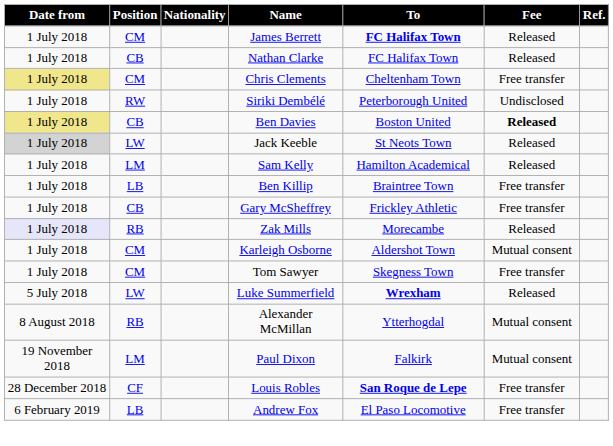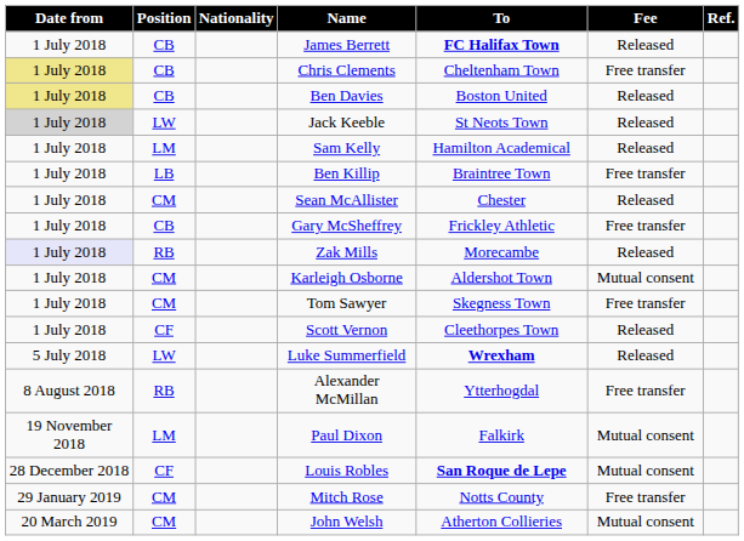 <table class="wikitable"  style="text-align:center; font-size:90%; ">
 <tr>
 <th style="background:black; color:white; width:110px;">Date from</th>
 <th style="background:black; color:white; width:50px;">Position</th>
 <th style="background:black; color:white; width:50px;">Nationality</th>
 <th style="background:black; color:white; width:120px;">Name</th>
 <th style="background:black; color:white; width:150px;">To</th>
 <th style="background:black; color:white; width:100px;">Fee</th>
 <th style="background:black; color:white; width:25px;">Ref.</th>
 </tr>
 <tr>
 <td>1 July 2018</td>
-<td><a href='#'>CM</a></td>
+<td><a href='#'>CB</a></td>
 <td></td>
 <td><a href='#'>James Berrett</a></td>
 <td><strong> <a href='#'>FC Halifax Town</a></strong></td>
 <td>Released</td>
 <td></td>
 </tr>
 <tr>
-<td>1 July 2018</td>
+<td style="background: khaki;">1 July 2018</td>
 <td><a href='#'>CB</a></td>
-<td></td>
-<td><a href='#'>Nathan Clarke</a></td>
-<td> <a href='#'>FC Halifax Town</a></td>
-<td>Released</td>
-<td></td>
-</tr>
-<tr>
-<td style="background: khaki;">1 July 2018</td>
-<td><a href='#'>CM</a></td>
 <td></td>
 <td><a href='#'>Chris Clements</a></td>
 <td> <a href='#'>Cheltenham Town</a></td>
 <td>Free transfer</td>
-<td></td>
-</tr>
-<tr>
-<td>1 July 2018</td>
-<td><a href='#'>RW</a></td>
-<td></td>
-<td><a href='#'>Siriki Dembélé</a></td>
-<td> <a href='#'>Peterborough United</a></td>
-<td>Undisclosed</td>
 <td></td>
 </tr>
 <tr>
 <td style="background: khaki;">1 July 2018</td>
 <td><a href='#'>CB</a></td>
 <td></td>
 <td><a href='#'>Ben Davies</a></td>
 <td> <a href='#'>Boston United</a></td>
-<td><strong>Released</strong></td>
+<td>Released</td>
 <td></td>
 </tr>
 <tr>
 <td style="background: lightgrey;">1 July 2018</td>
 <td><a href='#'>LW</a></td>
 <td></td>
 <td>Jack Keeble</td>
 <td> <a href='#'>St Neots Town</a></td>
 <td>Released</td>
 <td></td>
 </tr>
 <tr>
 <td>1 July 2018</td>
 <td><a href='#'>LM</a></td>
 <td></td>
 <td><a href='#'>Sam Kelly</a></td>
 <td> <a href='#'>Hamilton Academical</a></td>
 <td>Released</td>
 <td></td>
 </tr>
 <tr>
 <td>1 July 2018</td>
 <td><a href='#'>LB</a></td>
 <td></td>
 <td><a href='#'>Ben Killip</a></td>
 <td> <a href='#'>Braintree Town</a></td>
 <td>Free transfer</td>
+<td></td>
+</tr>
+<tr>
+<td>1 July 2018</td>
+<td><a href='#'>CM</a></td>
+<td></td>
+<td><a href='#'>Sean McAllister</a></td>
+<td> <a href='#'>Chester</a></td>
+<td>Released</td>
 <td></td>
 </tr>
 <tr>
 <td>1 July 2018</td>
 <td><a href='#'>CB</a></td>
 <td></td>
 <td><a href='#'>Gary McSheffrey</a></td>
 <td> <a href='#'>Frickley Athletic</a></td>
 <td>Free transfer</td>
 <td></td>
 </tr>
 <tr>
 <td style="background: lavender;">1 July 2018</td>
 <td><a href='#'>RB</a></td>
 <td></td>
 <td><a href='#'>Zak Mills</a></td>
 <td> <a href='#'>Morecambe</a></td>
 <td>Released</td>
 <td></td>
 </tr>
 <tr>
 <td>1 July 2018</td>
 <td><a href='#'>CM</a></td>
 <td></td>
 <td><a href='#'>Karleigh Osborne</a></td>
 <td> <a href='#'>Aldershot Town</a></td>
 <td>Mutual consent</td>
 <td></td>
 </tr>
 <tr>
 <td>1 July 2018</td>
 <td><a href='#'>CM</a></td>
 <td></td>
 <td>Tom Sawyer</td>
 <td> <a href='#'>Skegness Town</a></td>
 <td>Free transfer</td>
 <td></td>
 </tr>
 <tr>
+<td>1 July 2018</td>
+<td><a href='#'>CF</a></td>
+<td></td>
+<td><a href='#'>Scott Vernon</a></td>
+<td> <a href='#'>Cleethorpes Town</a></td>
+<td>Released</td>
+<td></td>
+</tr>
+<tr>
 <td>5 July 2018</td>
 <td><a href='#'>LW</a></td>
 <td></td>
 <td><a href='#'>Luke Summerfield</a></td>
 <td><strong> <a href='#'>Wrexham</a></strong></td>
 <td>Released</td>
 <td></td>
 </tr>
 <tr>
 <td>8 August 2018</td>
 <td><a href='#'>RB</a></td>
 <td></td>
 <td>Alexander McMillan</td>
 <td> <a href='#'>Ytterhogdal</a></td>
-<td>Mutual consent</td>
+<td>Free transfer</td>
 <td></td>
 </tr>
 <tr>
 <td>19 November 2018</td>
 <td><a href='#'>LM</a></td>
 <td></td>
 <td><a href='#'>Paul Dixon</a></td>
 <td> <a href='#'>Falkirk</a></td>
 <td>Mutual consent</td>
 <td></td>
 </tr>
 <tr>
 <td>28 December 2018</td>
 <td><a href='#'>CF</a></td>
 <td></td>
 <td><a href='#'>Louis Robles</a></td>
 <td><strong> <a href='#'>San Roque de Lepe</a></strong></td>
+<td>Mutual consent</td>
+<td></td>
+</tr>
+<tr>
+<td>29 January 2019</td>
+<td><a href='#'>CM</a></td>
+<td></td>
+<td><a href='#'>Mitch Rose</a></td>
+<td> <a href='#'>Notts County</a></td>
 <td>Free transfer</td>
 <td></td>
 </tr>
 <tr>
-<td>6 February 2019</td>
-<td><a href='#'>LB</a></td>
+<td>20 March 2019</td>
+<td><a href='#'>CM</a></td>
 <td></td>
-<td><a href='#'>Andrew Fox</a></td>
-<td> <a href='#'>El Paso Locomotive</a></td>
-<td>Free transfer</td>
+<td><a href='#'>John Welsh</a></td>
+<td> <a href='#'>Atherton Collieries</a></td>
+<td>Mutual consent</td>
 <td></td>
 </tr>
 </table>
